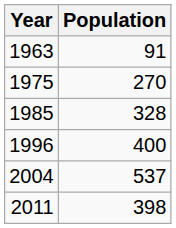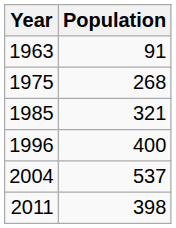 <table class="wikitable" style="line-height:1.1em;">
 <tr>
 <th>Year</th>
 <th>Population</th>
 </tr>
 <tr align="right">
 <td>1963</td>
 <td>91</td>
 </tr>
 <tr align="right">
 <td>1975</td>
-<td>270</td>
+<td>268</td>
 </tr>
 <tr align="right">
 <td>1985</td>
-<td>328</td>
+<td>321</td>
 </tr>
 <tr align="right">
 <td>1996</td>
 <td>400</td>
 </tr>
 <tr align="right">
 <td>2004</td>
 <td>537</td>
 </tr>
 <tr align="right">
 <td>2011</td>
 <td>398</td>
 </tr>
 </table>
